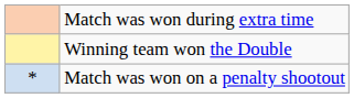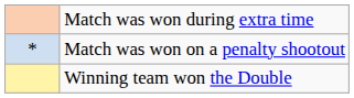 <table class="wikitable">
 <tr>
 <td width="40px" bgcolor="#FBCEB1" align="center"></td>
 <td>Match was won during <a href='#'>extra time</a></td>
 </tr>
 <tr>
+<td width="40px" bgcolor="#CEDFF2" align="center">*</td>
+<td>Match was won on a <a href='#'>penalty shootout</a></td>
+</tr>
+<tr>
 <td align=center style="background-color:#fff4a7"></td>
 <td>Winning team won <a href='#'>the Double</a></td>
 </tr>
-<tr>
-<td width="40px" bgcolor="#CEDFF2" align="center">*</td>
-<td>Match was won on a <a href='#'>penalty shootout</a></td>
-</tr>
 </table>
